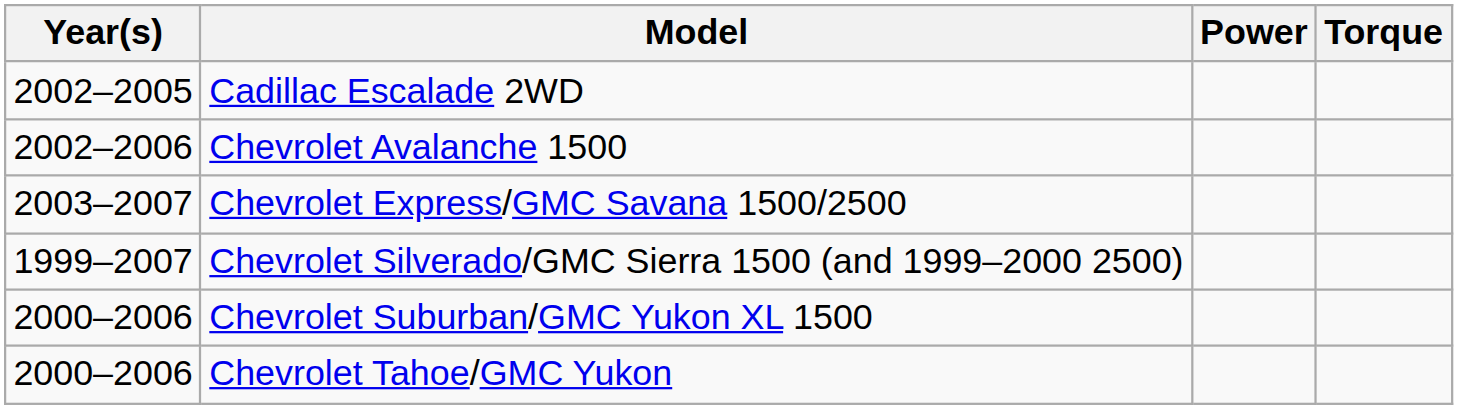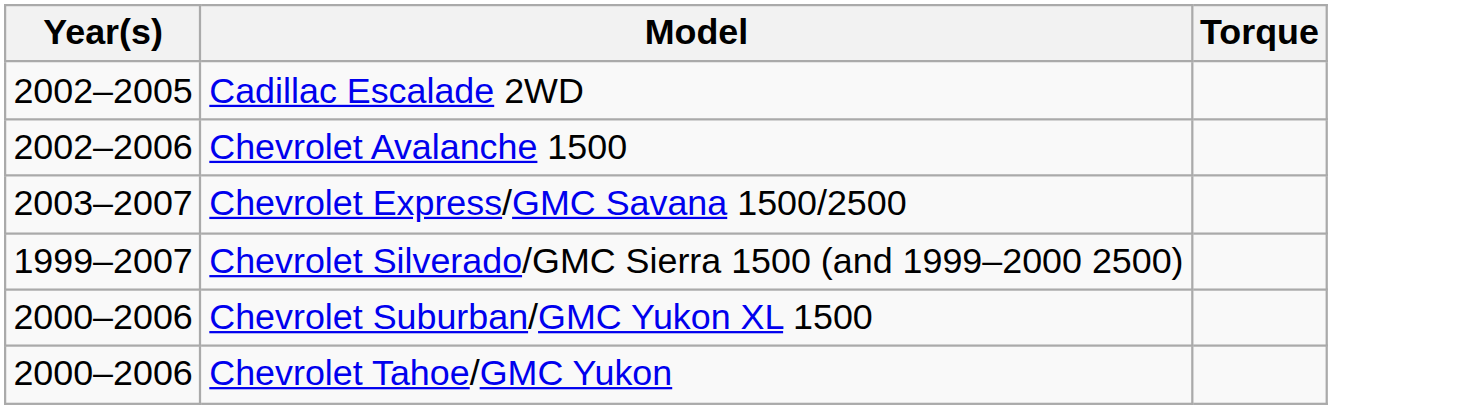 <table class="wikitable">
 <tr>
 <th scope="col">Year(s)</th>
 <th scope="col">Model</th>
-<th scope="col">Power</th>
 <th scope="col">Torque</th>
 </tr>
 <tr>
 <td>2002–2005</td>
 <td><a href='#'>Cadillac Escalade</a> 2WD</td>
 <td></td>
-<td></td>
 </tr>
 <tr>
 <td>2002–2006</td>
 <td><a href='#'>Chevrolet Avalanche</a> 1500</td>
-<td></td>
 <td></td>
 </tr>
 <tr>
 <td>2003–2007</td>
 <td><a href='#'>Chevrolet Express</a>/<a href='#'>GMC Savana</a> 1500/2500</td>
 <td></td>
-<td></td>
 </tr>
 <tr>
 <td>1999–2007</td>
 <td><a href='#'>Chevrolet Silverado</a>/GMC Sierra 1500 (and 1999–2000 2500)</td>
-<td></td>
 <td></td>
 </tr>
 <tr>
 <td>2000–2006</td>
 <td><a href='#'>Chevrolet Suburban</a>/<a href='#'>GMC Yukon XL</a> 1500</td>
 <td></td>
-<td></td>
 </tr>
 <tr>
 <td>2000–2006</td>
 <td><a href='#'>Chevrolet Tahoe</a>/<a href='#'>GMC Yukon</a></td>
 <td></td>
-<td></td>
 </tr>
 </table>
